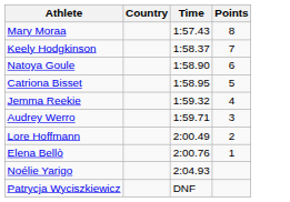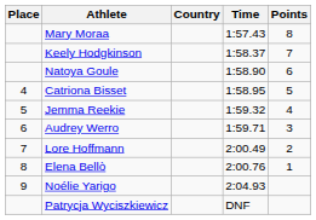 <table class="wikitable">
 <tr>
+<th>Place</th>
 <th>Athlete</th>
 <th>Country</th>
 <th>Time</th>
 <th>Points</th>
 </tr>
 <tr>
+<td align=center></td>
 <td><a href='#'>Mary Moraa</a></td>
 <td></td>
 <td>1:57.43</td>
 <td align=center>8</td>
 </tr>
 <tr>
+<td align=center></td>
 <td><a href='#'>Keely Hodgkinson</a></td>
 <td></td>
 <td>1:58.37</td>
 <td align=center>7</td>
 </tr>
 <tr>
+<td align=center></td>
 <td><a href='#'>Natoya Goule</a></td>
 <td></td>
 <td>1:58.90</td>
 <td align=center>6</td>
 </tr>
 <tr>
+<td align=center>4</td>
 <td><a href='#'>Catriona Bisset</a></td>
 <td></td>
 <td>1:58.95</td>
 <td align=center>5</td>
 </tr>
 <tr>
+<td align=center>5</td>
 <td><a href='#'>Jemma Reekie</a></td>
 <td></td>
 <td>1:59.32</td>
 <td align=center>4</td>
 </tr>
 <tr>
+<td align=center>6</td>
 <td><a href='#'>Audrey Werro</a></td>
 <td></td>
 <td>1:59.71</td>
 <td align=center>3</td>
 </tr>
 <tr>
+<td align=center>7</td>
 <td><a href='#'>Lore Hoffmann</a></td>
 <td></td>
 <td>2:00.49</td>
 <td align=center>2</td>
 </tr>
 <tr>
+<td align=center>8</td>
 <td><a href='#'>Elena Bellò</a></td>
 <td></td>
 <td>2:00.76</td>
 <td align=center>1</td>
 </tr>
 <tr>
+<td align=center>9</td>
 <td><a href='#'>Noélie Yarigo</a></td>
 <td></td>
 <td>2:04.93</td>
 <td align=center></td>
 </tr>
 <tr>
+<td align=center></td>
 <td><a href='#'>Patrycja Wyciszkiewicz</a></td>
 <td></td>
 <td>DNF</td>
 <td align=center></td>
 </tr>
 </table>
